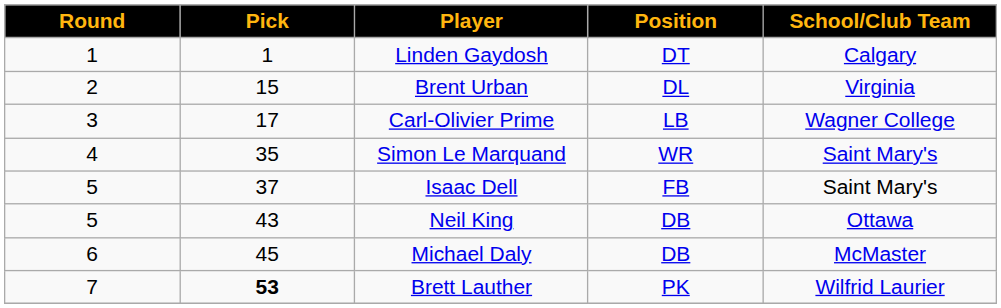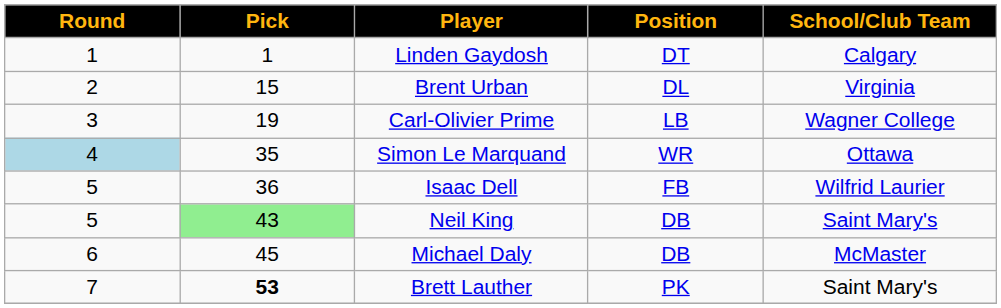 <table class="wikitable sortable">
 <tr>
 <th style="background:black;color:#FFB60F;" width="15%">Round</th>
 <th style="background:black;color:#FFB60F;" width="15%">Pick</th>
 <th style="background:black;color:#FFB60F;" width="20%">Player</th>
 <th style="background:black;color:#FFB60F;" width="15%">Position</th>
 <th style="background:black;color:#FFB60F;" width="20%">School/Club Team</th>
 </tr>
 <tr align="center">
 <td>1</td>
 <td>1</td>
 <td><a href='#'>Linden Gaydosh</a></td>
 <td><a href='#'>DT</a></td>
 <td><a href='#'>Calgary</a></td>
 </tr>
 <tr align="center">
 <td>2</td>
 <td>15</td>
 <td><a href='#'>Brent Urban</a></td>
 <td><a href='#'>DL</a></td>
 <td><a href='#'>Virginia</a></td>
 </tr>
 <tr align="center">
 <td>3</td>
-<td>17</td>
+<td>19</td>
 <td><a href='#'>Carl-Olivier Prime</a></td>
 <td><a href='#'>LB</a></td>
 <td><a href='#'>Wagner College</a></td>
 </tr>
 <tr align="center">
-<td>4</td>
+<td style="background: lightblue;">4</td>
 <td>35</td>
 <td><a href='#'>Simon Le Marquand</a></td>
 <td><a href='#'>WR</a></td>
-<td><a href='#'>Saint Mary's</a></td>
+<td><a href='#'>Ottawa</a></td>
 </tr>
 <tr align="center">
 <td>5</td>
-<td>37</td>
+<td>36</td>
 <td><a href='#'>Isaac Dell</a></td>
 <td><a href='#'>FB</a></td>
-<td>Saint Mary's</td>
+<td><a href='#'>Wilfrid Laurier</a></td>
 </tr>
 <tr align="center">
 <td>5</td>
-<td>43</td>
+<td style="background: lightgreen;">43</td>
 <td><a href='#'>Neil King</a></td>
 <td><a href='#'>DB</a></td>
-<td><a href='#'>Ottawa</a></td>
+<td><a href='#'>Saint Mary's</a></td>
 </tr>
 <tr align="center">
 <td>6</td>
 <td>45</td>
 <td><a href='#'>Michael Daly</a></td>
 <td><a href='#'>DB</a></td>
 <td><a href='#'>McMaster</a></td>
 </tr>
 <tr align="center">
 <td>7</td>
 <td><strong>53</strong></td>
 <td><a href='#'>Brett Lauther</a></td>
 <td><a href='#'>PK</a></td>
-<td><a href='#'>Wilfrid Laurier</a></td>
+<td>Saint Mary's</td>
 </tr>
 <tr>
 </tr>
 </table>
